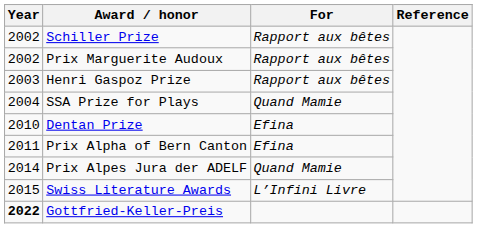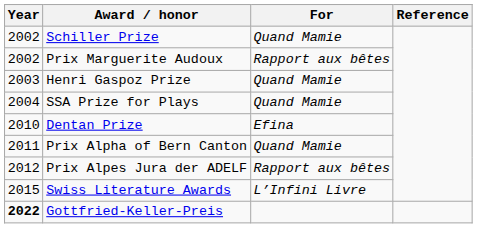 <table class="wikitable">
 <tr>
 <th>Year</th>
 <th>Award / honor</th>
 <th>For</th>
 <th>Reference</th>
 </tr>
 <tr>
 <td>2002</td>
 <td><a href='#'>Schiller Prize</a></td>
-<td><em>Rapport aux bêtes</em></td>
+<td><em>Quand Mamie</em></td>
 <td rowspan="8"></td>
 </tr>
 <tr>
 <td>2002</td>
 <td>Prix Marguerite Audoux</td>
 <td><em>Rapport aux bêtes</em></td>
 </tr>
 <tr>
 <td>2003</td>
 <td>Henri Gaspoz Prize</td>
-<td><em>Rapport aux bêtes</em></td>
+<td><em>Quand Mamie</em></td>
 </tr>
 <tr>
 <td>2004</td>
 <td>SSA Prize for Plays</td>
 <td><em>Quand Mamie</em></td>
 </tr>
 <tr>
 <td>2010</td>
 <td><a href='#'>Dentan Prize</a></td>
 <td><em>Efina</em></td>
 </tr>
 <tr>
 <td>2011</td>
 <td>Prix Alpha of Bern Canton</td>
-<td><em>Efina</em></td>
+<td><em>Quand Mamie</em></td>
 </tr>
 <tr>
-<td>2014</td>
+<td>2012</td>
 <td>Prix Alpes Jura der ADELF</td>
-<td><em>Quand Mamie</em></td>
+<td><em>Rapport aux bêtes</em></td>
 </tr>
 <tr>
 <td>2015</td>
 <td><a href='#'>Swiss Literature Awards</a></td>
 <td><em>L’Infini Livre</em></td>
 </tr>
 <tr>
 <td><strong>2022</strong></td>
 <td><a href='#'>Gottfried-Keller-Preis</a></td>
 <td></td>
 <td></td>
 </tr>
 </table>
